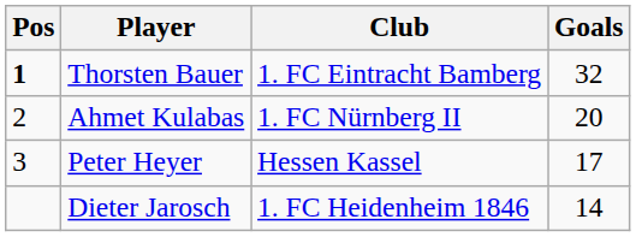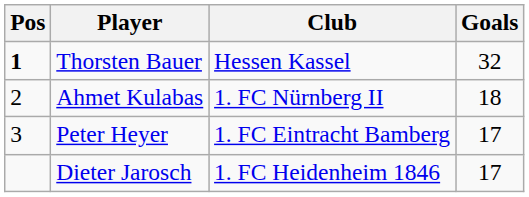 <table class="wikitable">
 <tr>
 <th>Pos</th>
 <th>Player</th>
 <th>Club</th>
 <th>Goals</th>
 </tr>
 <tr>
 <td><strong>1</strong></td>
 <td> <a href='#'>Thorsten Bauer</a></td>
-<td><a href='#'>1. FC Eintracht Bamberg</a></td>
+<td><a href='#'>Hessen Kassel</a></td>
 <td align= center>32</td>
 </tr>
 <tr>
 <td>2</td>
 <td> <a href='#'>Ahmet Kulabas</a></td>
 <td><a href='#'>1. FC Nürnberg II</a></td>
-<td align= center>20</td>
+<td align= center>18</td>
 </tr>
 <tr>
 <td>3</td>
 <td> <a href='#'>Peter Heyer</a></td>
-<td><a href='#'>Hessen Kassel</a></td>
+<td><a href='#'>1. FC Eintracht Bamberg</a></td>
 <td align= center>17</td>
 </tr>
 <tr>
 <td></td>
 <td> <a href='#'>Dieter Jarosch</a></td>
 <td><a href='#'>1. FC Heidenheim 1846</a></td>
-<td align= center>14</td>
+<td align= center>17</td>
 </tr>
 </table>
